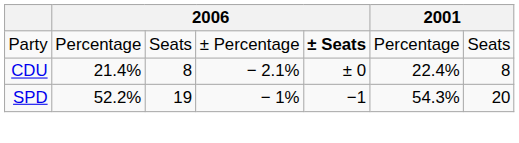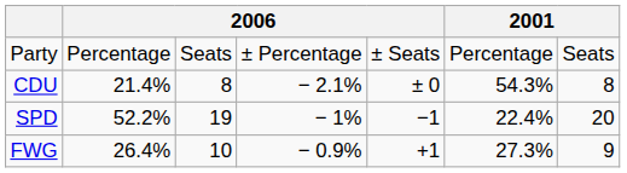 <table class="wikitable float-right">
 <tr class="hintergrundfarbe5">
 <th> </th>
 <th colspan="4" align="center">2006</th>
 <th colspan="2" align="center">2001</th>
 </tr>
 <tr>
 <td>Party</td>
 <td>Percentage</td>
 <td>Seats</td>
 <td>± Percentage</td>
-<td><strong>± Seats</strong></td>
+<td>± Seats</td>
 <td>Percentage</td>
 <td>Seats</td>
 </tr>
 <tr align="right">
 <td><a href='#'>CDU</a></td>
 <td>21.4%</td>
 <td>8</td>
 <td>− 2.1%</td>
 <td>± 0</td>
-<td>22.4%</td>
+<td>54.3%</td>
 <td>8</td>
 </tr>
 <tr align="right">
 <td><a href='#'>SPD</a></td>
 <td>52.2%</td>
 <td>19</td>
 <td>− 1%</td>
 <td>−1</td>
-<td>54.3%</td>
+<td>22.4%</td>
 <td>20</td>
 </tr>
+<tr align="right">
+<td><a href='#'>FWG</a></td>
+<td>26.4%</td>
+<td>10</td>
+<td>− 0.9%</td>
+<td>+1</td>
+<td>27.3%</td>
+<td>9</td>
+</tr>
 </table>
